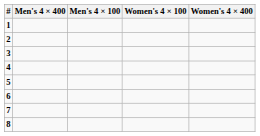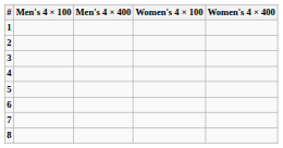 <table class="wikitable" style="font-size: 85%;">
 <tr>
 <th>#</th>
+<th>Men's 4 × 100</th>
 <th>Men's 4 × 400</th>
-<th>Men's 4 × 100</th>
 <th>Women's 4 × 100</th>
 <th>Women's 4 × 400</th>
 </tr>
 <tr>
 <td><strong>1</strong></td>
 <td></td>
 <td></td>
 <td></td>
 <td></td>
 </tr>
 <tr>
 <td><strong>2</strong></td>
 <td></td>
 <td></td>
 <td></td>
 <td></td>
 </tr>
 <tr>
 <td><strong>3</strong></td>
 <td></td>
 <td></td>
 <td></td>
 <td></td>
 </tr>
 <tr>
 <td><strong>4</strong></td>
 <td></td>
 <td></td>
 <td></td>
 <td></td>
 </tr>
 <tr>
 <td><strong>5</strong></td>
 <td></td>
 <td></td>
 <td></td>
 <td></td>
 </tr>
 <tr>
 <td><strong>6</strong></td>
 <td></td>
 <td></td>
 <td></td>
 <td></td>
 </tr>
 <tr>
 <td><strong>7</strong></td>
 <td></td>
 <td></td>
 <td></td>
 <td></td>
 </tr>
 <tr>
 <td><strong>8</strong></td>
 <td></td>
 <td></td>
 <td></td>
 <td></td>
 </tr>
 </table>
